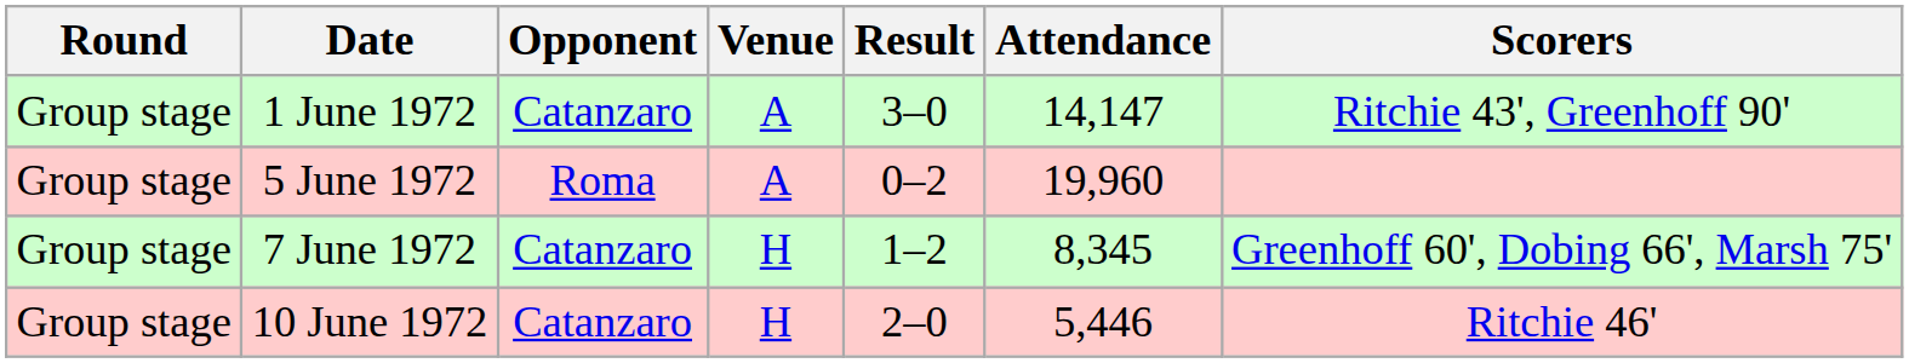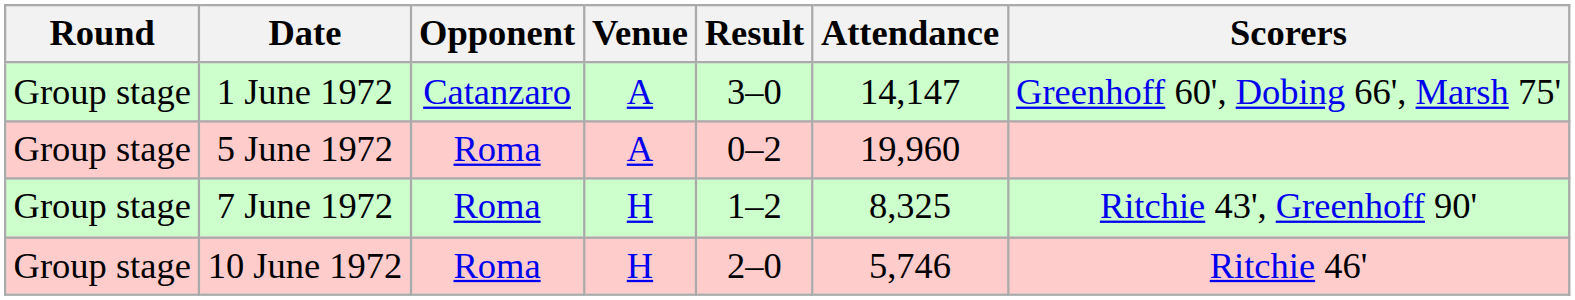 <table class="wikitable" style="font-size:100%; text-align:center">
 <tr>
 <th>Round</th>
 <th>Date</th>
 <th>Opponent</th>
 <th>Venue</th>
 <th>Result</th>
 <th>Attendance</th>
 <th>Scorers</th>
 </tr>
 <tr style="background-color: #CCFFCC;">
 <td>Group stage</td>
 <td>1 June 1972</td>
 <td><a href='#'>Catanzaro</a></td>
 <td><a href='#'>A</a></td>
 <td>3–0</td>
 <td>14,147</td>
-<td><a href='#'>Ritchie</a> 43', <a href='#'>Greenhoff</a> 90'</td>
+<td><a href='#'>Greenhoff</a> 60', <a href='#'>Dobing</a> 66', <a href='#'>Marsh</a> 75'</td>
 </tr>
 <tr style="background-color: #FFCCCC;">
 <td>Group stage</td>
 <td>5 June 1972</td>
 <td><a href='#'>Roma</a></td>
 <td><a href='#'>A</a></td>
 <td>0–2</td>
 <td>19,960</td>
 <td></td>
 </tr>
 <tr style="background-color: #CCFFCC;">
 <td>Group stage</td>
 <td>7 June 1972</td>
-<td><a href='#'>Catanzaro</a></td>
+<td><a href='#'>Roma</a></td>
 <td><a href='#'>H</a></td>
 <td>1–2</td>
-<td>8,345</td>
-<td><a href='#'>Greenhoff</a> 60', <a href='#'>Dobing</a> 66', <a href='#'>Marsh</a> 75'</td>
+<td>8,325</td>
+<td><a href='#'>Ritchie</a> 43', <a href='#'>Greenhoff</a> 90'</td>
 </tr>
 <tr style="background-color: #FFCCCC;">
 <td>Group stage</td>
 <td>10 June 1972</td>
-<td><a href='#'>Catanzaro</a></td>
+<td><a href='#'>Roma</a></td>
 <td><a href='#'>H</a></td>
 <td>2–0</td>
-<td>5,446</td>
+<td>5,746</td>
 <td><a href='#'>Ritchie</a> 46'</td>
 </tr>
 </table>
